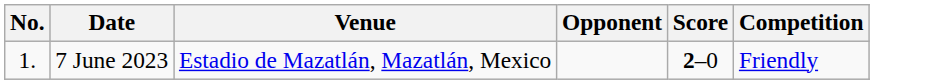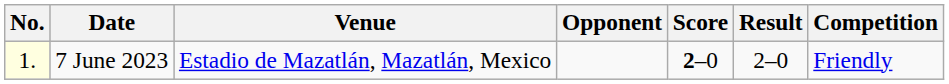 <table class="wikitable sortable">
 <tr>
 <th>No.</th>
 <th>Date</th>
 <th>Venue</th>
 <th>Opponent</th>
 <th>Score</th>
+<th>Result</th>
 <th>Competition</th>
 </tr>
 <tr>
-<td align=center>1.</td>
+<td align=center style="background: lightyellow;">1.</td>
 <td>7 June 2023</td>
 <td><a href='#'>Estadio de Mazatlán</a>, <a href='#'>Mazatlán</a>, Mexico</td>
 <td></td>
 <td align=center><strong>2</strong>–0</td>
+<td align=center>2–0</td>
 <td><a href='#'>Friendly</a></td>
 </tr>
 </table>
